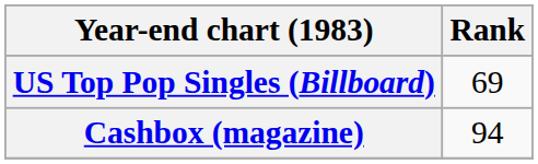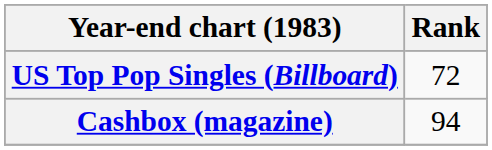 <table class="wikitable sortable plainrowheaders">
 <tr>
 <th>Year-end chart (1983)</th>
 <th>Rank</th>
 </tr>
 <tr>
 <th scope="row"><a href='#'>US Top Pop Singles (<em>Billboard</em>)</a></th>
-<td align="center">69</td>
+<td align="center">72</td>
 </tr>
 <tr>
 <th scope="row"><a href='#'>Cashbox (magazine)</a></th>
 <td style="text-align:center;">94</td>
 </tr>
 <tr>
 </tr>
 </table>
